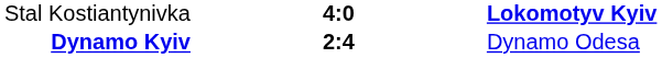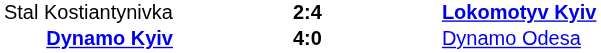 <table width=100% cellspacing=1>
 <tr>
 <th width=20%></th>
 <th width=12%></th>
 <th width=20%></th>
 <th></th>
 </tr>
 <tr style=font-size:90%>
 <td align=right>Stal Kostiantynivka</td>
-<td align=center><strong>4:0</strong></td>
+<td align=center><strong>2:4</strong></td>
 <td><strong><a href='#'>Lokomotyv Kyiv</a></strong></td>
 <td align=center></td>
 </tr>
 <tr style=font-size:90%>
 <td align=right><strong><a href='#'>Dynamo Kyiv</a></strong></td>
-<td align=center><strong>2:4</strong></td>
+<td align=center><strong>4:0</strong></td>
 <td><a href='#'>Dynamo Odesa</a></td>
 <td align=center></td>
 </tr>
 </table>
